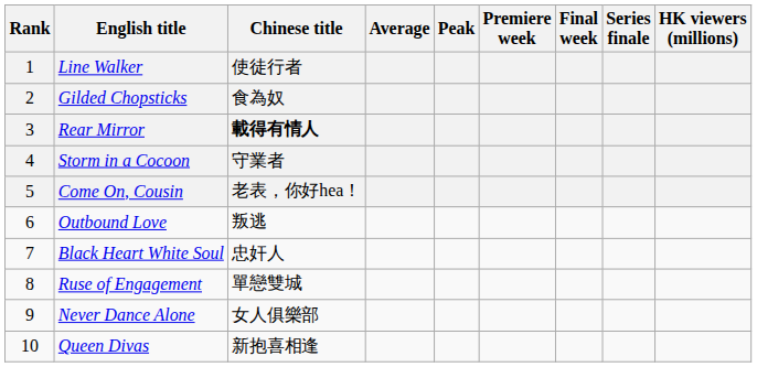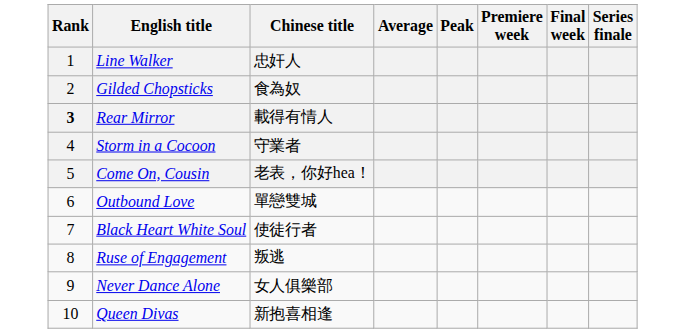 <table class="wikitable sortable" style="margin:auto; margin:auto;">
 <tr>
 <th>Rank</th>
 <th>English title</th>
 <th>Chinese title</th>
 <th>Average</th>
 <th>Peak</th>
 <th>Premiere<br>week</th>
 <th>Final<br>week</th>
 <th>Series<br>finale</th>
-<th>HK viewers<br>(millions)</th>
 </tr>
 <tr ---- bgcolor="#F2F2F2">
 <td style="text-align:center;">1</td>
 <td><em><a href='#'>Line Walker</a></em></td>
-<td>使徒行者</td>
-<td></td>
+<td>忠奸人</td>
 <td></td>
 <td></td>
 <td></td>
 <td></td>
 <td></td>
 </tr>
 <tr ---- bgcolor="#F2F2F2">
 <td style="text-align:center;">2</td>
 <td><em><a href='#'>Gilded Chopsticks</a></em></td>
 <td>食為奴</td>
 <td></td>
 <td></td>
 <td></td>
 <td></td>
 <td></td>
-<td></td>
 </tr>
 <tr ---- bgcolor="#F2F2F2">
-<td style="text-align:center;">3</td>
+<td style="text-align:center;"><strong>3</strong></td>
 <td><em><a href='#'>Rear Mirror</a></em></td>
-<td><strong>載得有情人</strong></td>
-<td></td>
+<td>載得有情人</td>
 <td></td>
 <td></td>
 <td></td>
 <td></td>
 <td></td>
 </tr>
 <tr ---- bgcolor="#F2F2F2">
 <td style="text-align:center;">4</td>
 <td><em><a href='#'>Storm in a Cocoon</a></em></td>
 <td>守業者</td>
 <td></td>
 <td></td>
 <td></td>
 <td></td>
 <td></td>
-<td></td>
 </tr>
 <tr ---- bgcolor="#F2F2F2">
 <td style="text-align:center;">5</td>
 <td><em><a href='#'>Come On, Cousin</a></em></td>
 <td>老表，你好hea！</td>
 <td></td>
 <td></td>
 <td></td>
 <td></td>
 <td></td>
-<td></td>
 </tr>
 <tr>
 <td style="text-align:center;">6</td>
 <td><em><a href='#'>Outbound Love</a></em></td>
-<td>叛逃</td>
-<td></td>
+<td>單戀雙城</td>
 <td></td>
 <td></td>
 <td></td>
 <td></td>
 <td></td>
 </tr>
 <tr>
 <td style="text-align:center;">7</td>
 <td><em><a href='#'>Black Heart White Soul</a></em></td>
-<td>忠奸人</td>
-<td></td>
+<td>使徒行者</td>
 <td></td>
 <td></td>
 <td></td>
 <td></td>
 <td></td>
 </tr>
 <tr>
 <td style="text-align:center;">8</td>
 <td><em><a href='#'>Ruse of Engagement</a></em></td>
-<td>單戀雙城</td>
-<td></td>
+<td>叛逃</td>
 <td></td>
 <td></td>
 <td></td>
 <td></td>
 <td></td>
 </tr>
 <tr>
 <td style="text-align:center;">9</td>
 <td><em><a href='#'>Never Dance Alone</a></em></td>
 <td>女人俱樂部</td>
 <td></td>
 <td></td>
 <td></td>
 <td></td>
 <td></td>
-<td></td>
 </tr>
 <tr>
 <td style="text-align:center;">10</td>
 <td><em><a href='#'>Queen Divas</a></em></td>
 <td>新抱喜相逢</td>
 <td></td>
 <td></td>
 <td></td>
 <td></td>
 <td></td>
-<td></td>
 </tr>
 </table>
